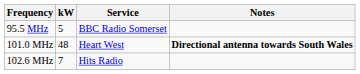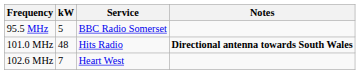 <table class="wikitable sortable">
 <tr>
 <th>Frequency</th>
 <th>kW</th>
 <th>Service</th>
 <th>Notes</th>
 </tr>
 <tr>
 <td>95.5 <a href='#'>MHz</a></td>
 <td>5</td>
 <td><a href='#'>BBC Radio Somerset</a></td>
 <td></td>
 </tr>
 <tr>
 <td>101.0 MHz</td>
 <td>48</td>
-<td><a href='#'>Heart West</a></td>
+<td><a href='#'>Hits Radio</a></td>
 <td><strong>Directional antenna towards South Wales</strong></td>
 </tr>
 <tr>
 <td>102.6 MHz</td>
 <td>7</td>
-<td><a href='#'>Hits Radio</a></td>
+<td><a href='#'>Heart West</a></td>
 <td></td>
 </tr>
 </table>
